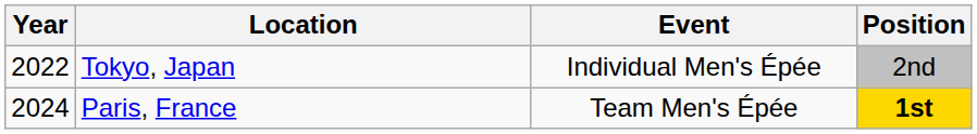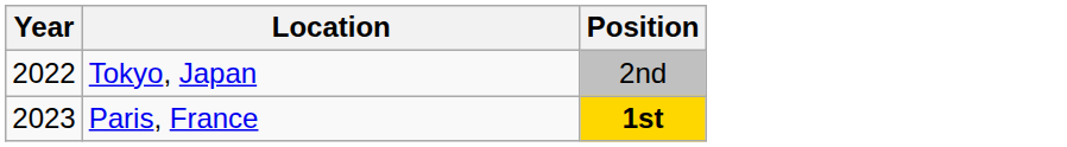 <table class="wikitable" style="text-align:center;">
 <tr>
 <th>Year</th>
 <th style="width:17em">Location</th>
-<th style="width:12em">Event</th>
 <th>Position</th>
 </tr>
 <tr>
 <td>2022</td>
 <td rowspan="1" align="left"> <a href='#'>Tokyo</a>, <a href='#'>Japan</a></td>
-<td>Individual Men's Épée</td>
 <td bgcolor="silver">2nd</td>
 </tr>
 <tr>
-<td>2024</td>
+<td>2023</td>
 <td rowspan="1" align="left"> <a href='#'>Paris</a>, <a href='#'>France</a></td>
-<td>Team Men's Épée</td>
 <td bgcolor="gold"><strong>1st</strong></td>
 </tr>
 </table>
